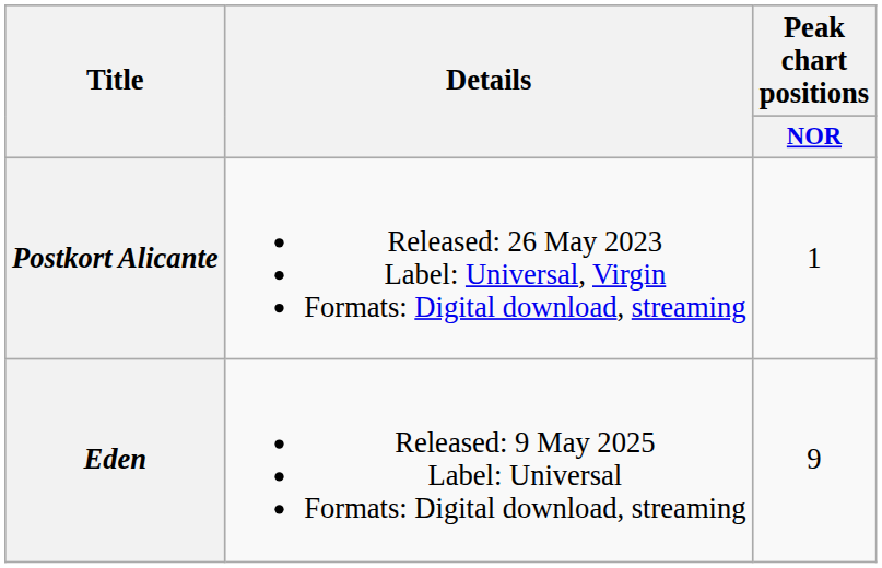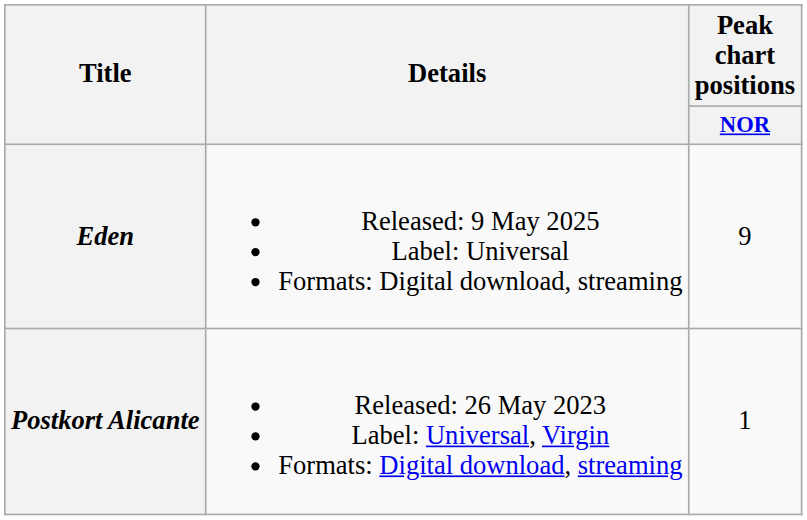 <table class="wikitable plainrowheaders" style="text-align:center;">
 <tr>
 <th scope="col" rowspan="2">Title</th>
 <th scope="col" rowspan="2">Details</th>
 <th scope="col" colspan="1">Peak chart positions</th>
 </tr>
 <tr>
 <th scope="col" style="width:3em;font-size:85%;"><a href='#'>NOR</a><br></th>
 </tr>
 <tr>
+<th scope="row"><em>Eden</em></th>
+<td><br><ul><li>Released: 9 May 2025</li><li>Label: Universal</li><li>Formats: Digital download, streaming</li></ul></td>
+<td>9</td>
+</tr>
+<tr>
 <th scope="row"><em>Postkort Alicante</em></th>
 <td><br><ul><li>Released: 26 May 2023</li><li>Label: <a href='#'>Universal</a>, <a href='#'>Virgin</a></li><li>Formats: <a href='#'>Digital download</a>, <a href='#'>streaming</a></li></ul></td>
 <td>1</td>
 </tr>
-<tr>
-<th scope="row"><em>Eden</em></th>
-<td><br><ul><li>Released: 9 May 2025</li><li>Label: Universal</li><li>Formats: Digital download, streaming</li></ul></td>
-<td>9</td>
-</tr>
 </table>
